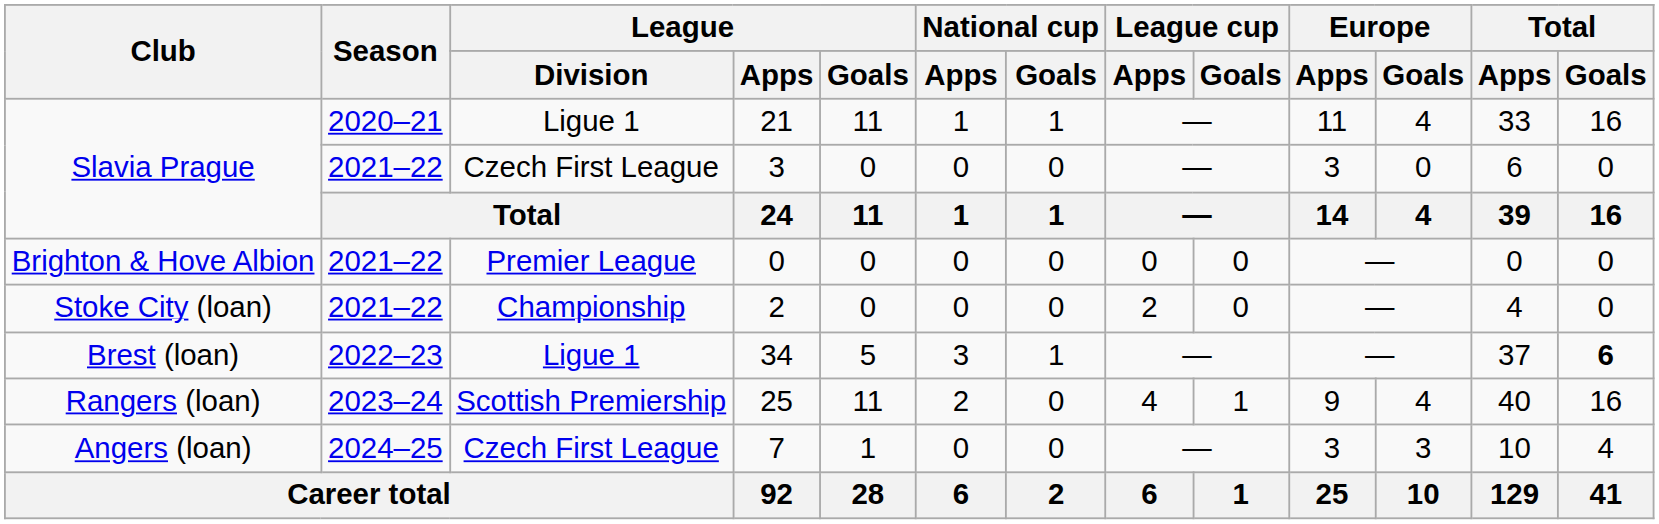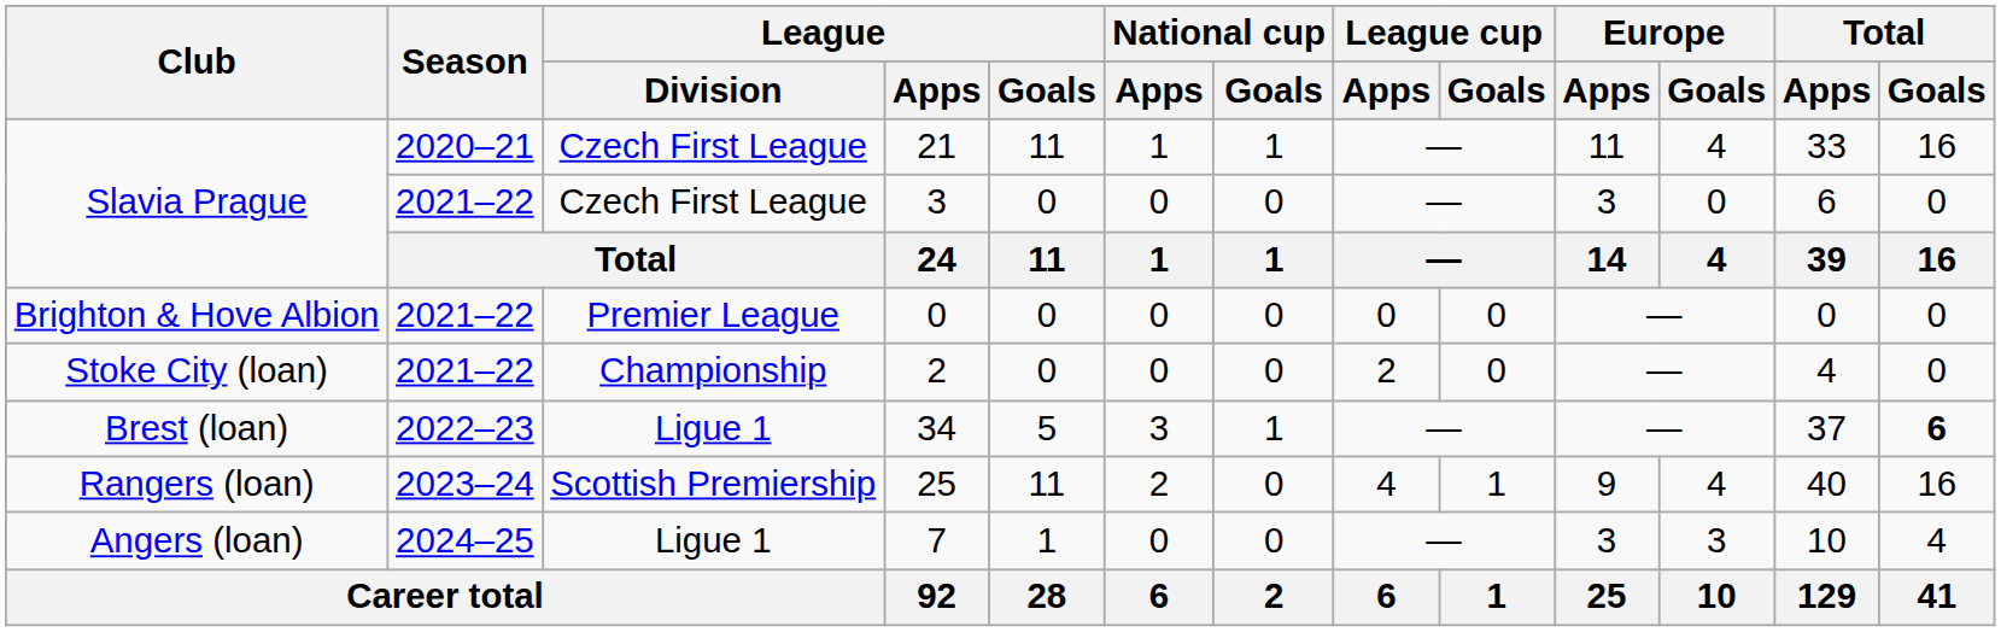 <table class="wikitable" style="text-align:center">
 <tr>
 <th rowspan="2">Club</th>
 <th rowspan="2">Season</th>
 <th colspan="3">League</th>
 <th colspan="2">National cup</th>
 <th colspan="2">League cup</th>
 <th colspan="2">Europe</th>
 <th colspan="2">Total</th>
 </tr>
 <tr>
 <th>Division</th>
 <th>Apps</th>
 <th>Goals</th>
 <th>Apps</th>
 <th>Goals</th>
 <th>Apps</th>
 <th>Goals</th>
 <th>Apps</th>
 <th>Goals</th>
 <th>Apps</th>
 <th>Goals</th>
 </tr>
 <tr>
 <td rowspan=3><a href='#'>Slavia Prague</a></td>
 <td><a href='#'>2020–21</a></td>
-<td>Ligue 1</td>
+<td><a href='#'>Czech First League</a></td>
 <td>21</td>
 <td>11</td>
 <td>1</td>
 <td>1</td>
 <td colspan="2">—</td>
 <td>11</td>
 <td>4</td>
 <td>33</td>
 <td>16</td>
 </tr>
 <tr>
 <td><a href='#'>2021–22</a></td>
 <td>Czech First League</td>
 <td>3</td>
 <td>0</td>
 <td>0</td>
 <td>0</td>
 <td colspan="2">—</td>
 <td>3</td>
 <td>0</td>
 <td>6</td>
 <td>0</td>
 </tr>
 <tr>
 <th colspan=2>Total</th>
 <th>24</th>
 <th>11</th>
 <th>1</th>
 <th>1</th>
 <th colspan="2">—</th>
 <th>14</th>
 <th>4</th>
 <th>39</th>
 <th>16</th>
 </tr>
 <tr>
 <td><a href='#'>Brighton & Hove Albion</a></td>
 <td><a href='#'>2021–22</a></td>
 <td><a href='#'>Premier League</a></td>
 <td>0</td>
 <td>0</td>
 <td>0</td>
 <td>0</td>
 <td>0</td>
 <td>0</td>
 <td colspan="2">—</td>
 <td>0</td>
 <td>0</td>
 </tr>
 <tr>
 <td><a href='#'>Stoke City</a> (loan)</td>
 <td><a href='#'>2021–22</a></td>
 <td><a href='#'>Championship</a></td>
 <td>2</td>
 <td>0</td>
 <td>0</td>
 <td>0</td>
 <td>2</td>
 <td>0</td>
 <td colspan="2">—</td>
 <td>4</td>
 <td>0</td>
 </tr>
 <tr>
 <td><a href='#'>Brest</a> (loan)</td>
 <td><a href='#'>2022–23</a></td>
 <td><a href='#'>Ligue 1</a></td>
 <td>34</td>
 <td>5</td>
 <td>3</td>
 <td>1</td>
 <td colspan="2">—</td>
 <td colspan="2">—</td>
 <td>37</td>
 <td><strong>6</strong></td>
 </tr>
 <tr>
 <td><a href='#'>Rangers</a> (loan)</td>
 <td><a href='#'>2023–24</a></td>
 <td><a href='#'>Scottish Premiership</a></td>
 <td>25</td>
 <td>11</td>
 <td>2</td>
 <td>0</td>
 <td>4</td>
 <td>1</td>
 <td>9</td>
 <td>4</td>
 <td>40</td>
 <td>16</td>
 </tr>
 <tr>
 <td><a href='#'>Angers</a> (loan)</td>
 <td><a href='#'>2024–25</a></td>
-<td><a href='#'>Czech First League</a></td>
+<td>Ligue 1</td>
 <td>7</td>
 <td>1</td>
 <td>0</td>
 <td>0</td>
 <td colspan="2">—</td>
 <td>3</td>
 <td>3</td>
 <td>10</td>
 <td>4</td>
 </tr>
 <tr>
 <th colspan="3">Career total</th>
 <th>92</th>
 <th>28</th>
 <th>6</th>
 <th>2</th>
 <th>6</th>
 <th>1</th>
 <th>25</th>
 <th>10</th>
 <th>129</th>
 <th>41</th>
 </tr>
 </table>
